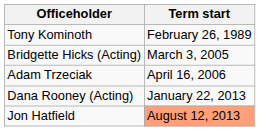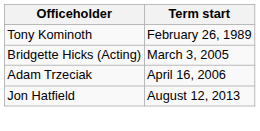 <table class="wikitable sortable">
 <tr style="vertical-align:bottom;">
 <th>Officeholder</th>
 <th>Term start</th>
 </tr>
 <tr>
 <td>Tony Kominoth</td>
 <td>February 26, 1989</td>
 </tr>
 <tr>
 <td>Bridgette Hicks (Acting)</td>
 <td>March 3, 2005</td>
 </tr>
 <tr>
 <td>Adam Trzeciak</td>
 <td>April 16, 2006</td>
 </tr>
 <tr>
-<td>Dana Rooney (Acting)</td>
-<td>January 22, 2013</td>
-</tr>
-<tr>
 <td>Jon Hatfield</td>
-<td style="background: lightsalmon;">August 12, 2013<br></td>
+<td>August 12, 2013<br></td>
 </tr>
 </table>
